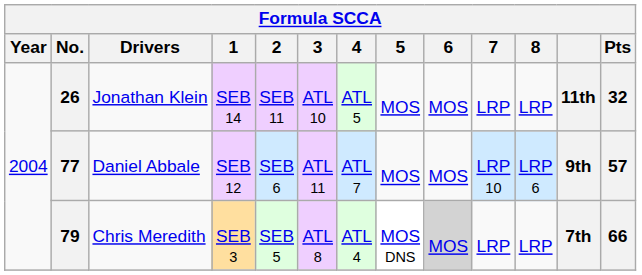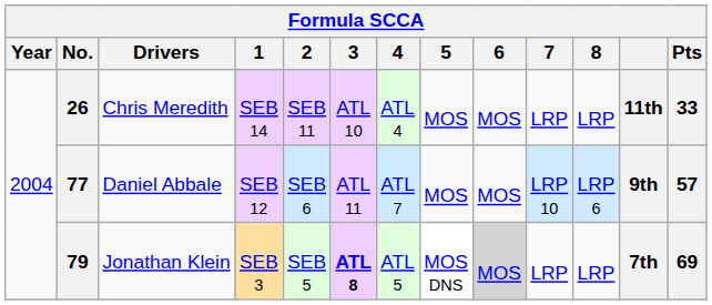 <table class="wikitable collapsible collapsed" style="text-align:center; font-size:75%">
 <tr>
 <th colspan=21><a href='#'>Formula SCCA</a></th>
 </tr>
 <tr>
 <th>Year</th>
 <th>No.</th>
 <th>Drivers</th>
 <th>1</th>
 <th>2</th>
 <th>3</th>
 <th>4</th>
 <th>5</th>
 <th>6</th>
 <th>7</th>
 <th>8</th>
 <th></th>
 <th>Pts</th>
 </tr>
 <tr>
 <td rowspan=3><a href='#'>2004</a></td>
 <th>26</th>
-<td align="left"> <a href='#'>Jonathan Klein</a></td>
+<td align="left"> <a href='#'>Chris Meredith</a></td>
 <td style="background:#EFCFFF;"><br><a href='#'>SEB</a><br><small>14</small></td>
 <td style="background:#EFCFFF;"><br><a href='#'>SEB</a><br><small>11</small></td>
 <td style="background:#EFCFFF;"><br><a href='#'>ATL</a><br><small>10</small></td>
-<td style="background:#DFFFDF;"><br><a href='#'>ATL</a><br><small>5</small></td>
+<td style="background:#DFFFDF;"><br><a href='#'>ATL</a><br><small>4</small></td>
 <td><br><a href='#'>MOS</a></td>
 <td><br><a href='#'>MOS</a></td>
 <td><br><a href='#'>LRP</a></td>
 <td><br><a href='#'>LRP</a></td>
 <th>11th</th>
-<th>32</th>
+<th>33</th>
 </tr>
 <tr>
 <th>77</th>
 <td align="left"> <a href='#'>Daniel Abbale</a></td>
 <td style="background:#EFCFFF;"><br><a href='#'>SEB</a><br><small>12</small></td>
 <td style="background:#CFEAFF;"><br><a href='#'>SEB</a><br><small>6</small></td>
 <td style="background:#EFCFFF;"><br><a href='#'>ATL</a><br><small>11</small></td>
 <td style="background:#CFEAFF;"><br><a href='#'>ATL</a><br><small>7</small></td>
 <td><br><a href='#'>MOS</a></td>
 <td><br><a href='#'>MOS</a></td>
 <td style="background:#CFEAFF;"><br><a href='#'>LRP</a><br><small>10</small></td>
 <td style="background:#CFEAFF;"><br><a href='#'>LRP</a><br><small>6</small></td>
 <th>9th</th>
 <th>57</th>
 </tr>
 <tr>
 <th>79</th>
-<td align="left"> <a href='#'>Chris Meredith</a></td>
+<td align="left"> <a href='#'>Jonathan Klein</a></td>
 <td style="background:#FFDF9F;"><br><a href='#'>SEB</a><br><small>3</small></td>
 <td style="background:#DFFFDF;"><br><a href='#'>SEB</a><br><small>5</small></td>
-<td style="background:#EFCFFF;"><br><a href='#'>ATL</a><br><small>8</small></td>
-<td style="background:#DFFFDF;"><br><a href='#'>ATL</a><br><small>4</small></td>
+<td style="background:#EFCFFF;"><strong><br><a href='#'>ATL</a><br><small>8</small></strong></td>
+<td style="background:#DFFFDF;"><br><a href='#'>ATL</a><br><small>5</small></td>
 <td style="background:#FFFFFF;"><br><a href='#'>MOS</a><br><small>DNS</small></td>
 <td style="background: lightgrey;"><br><a href='#'>MOS</a></td>
 <td><br><a href='#'>LRP</a></td>
 <td><br><a href='#'>LRP</a></td>
 <th>7th</th>
-<th>66</th>
+<th>69</th>
 </tr>
 </table>
